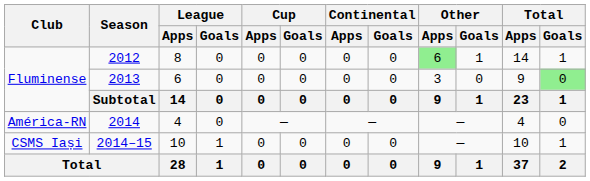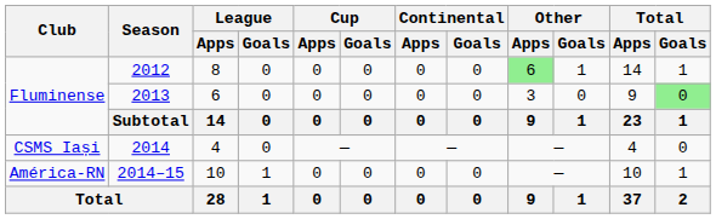 <table class="wikitable" style="text-align: center;">
 <tr>
 <th rowspan="2">Club</th>
 <th rowspan="2">Season</th>
 <th colspan="2">League</th>
 <th colspan="2">Cup</th>
 <th colspan="2">Continental</th>
 <th colspan="2">Other</th>
 <th colspan="2">Total</th>
 </tr>
 <tr>
 <th>Apps</th>
 <th>Goals</th>
 <th>Apps</th>
 <th>Goals</th>
 <th>Apps</th>
 <th>Goals</th>
 <th>Apps</th>
 <th>Goals</th>
 <th>Apps</th>
 <th>Goals</th>
 </tr>
 <tr>
 <td rowspan="3" valign="center"><a href='#'>Fluminense</a></td>
 <td><a href='#'>2012</a></td>
 <td>8</td>
 <td>0</td>
 <td>0</td>
 <td>0</td>
 <td>0</td>
 <td>0</td>
 <td style="background: lightgreen;">6</td>
 <td>1</td>
 <td>14</td>
 <td>1</td>
 </tr>
 <tr>
 <td><a href='#'>2013</a></td>
 <td>6</td>
 <td>0</td>
 <td>0</td>
 <td>0</td>
 <td>0</td>
 <td>0</td>
 <td>3</td>
 <td>0</td>
 <td>9</td>
 <td style="background: lightgreen;">0</td>
 </tr>
 <tr>
 <th>Subtotal</th>
 <th>14</th>
 <th>0</th>
 <th>0</th>
 <th>0</th>
 <th>0</th>
 <th>0</th>
 <th>9</th>
 <th>1</th>
 <th>23</th>
 <th>1</th>
 </tr>
 <tr>
-<td valign="center"><a href='#'>América-RN</a></td>
+<td valign="center"><a href='#'>CSMS Iași</a></td>
 <td><a href='#'>2014</a></td>
 <td>4</td>
 <td>0</td>
 <td colspan="2">—</td>
 <td colspan="2">—</td>
 <td colspan="2">—</td>
 <td>4</td>
 <td>0</td>
 </tr>
 <tr>
-<td valign="center"><a href='#'>CSMS Iași</a></td>
+<td valign="center"><a href='#'>América-RN</a></td>
 <td><a href='#'>2014–15</a></td>
 <td>10</td>
 <td>1</td>
 <td>0</td>
 <td>0</td>
 <td>0</td>
 <td>0</td>
 <td colspan="2">—</td>
 <td>10</td>
 <td>1</td>
 </tr>
 <tr>
 <th colspan="2"><strong>Total</strong></th>
 <th>28</th>
 <th>1</th>
 <th>0</th>
 <th>0</th>
 <th>0</th>
 <th>0</th>
 <th>9</th>
 <th>1</th>
 <th>37</th>
 <th>2</th>
 </tr>
 </table>
